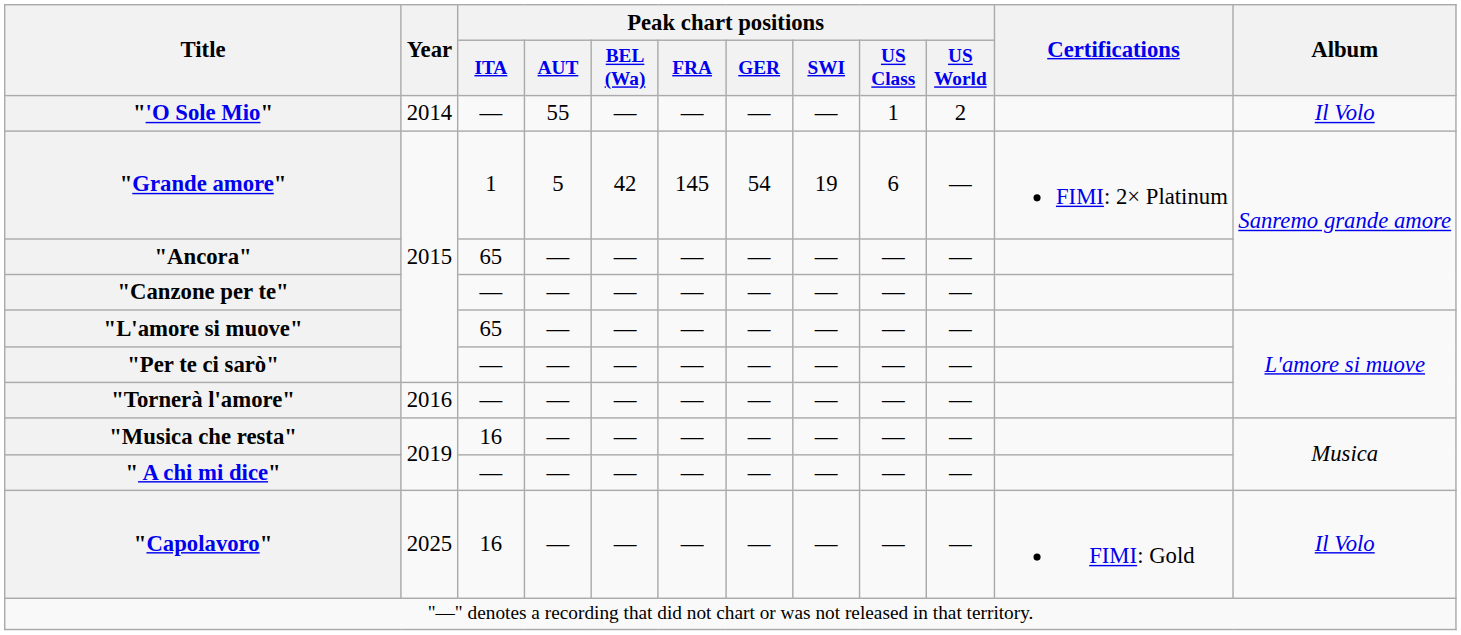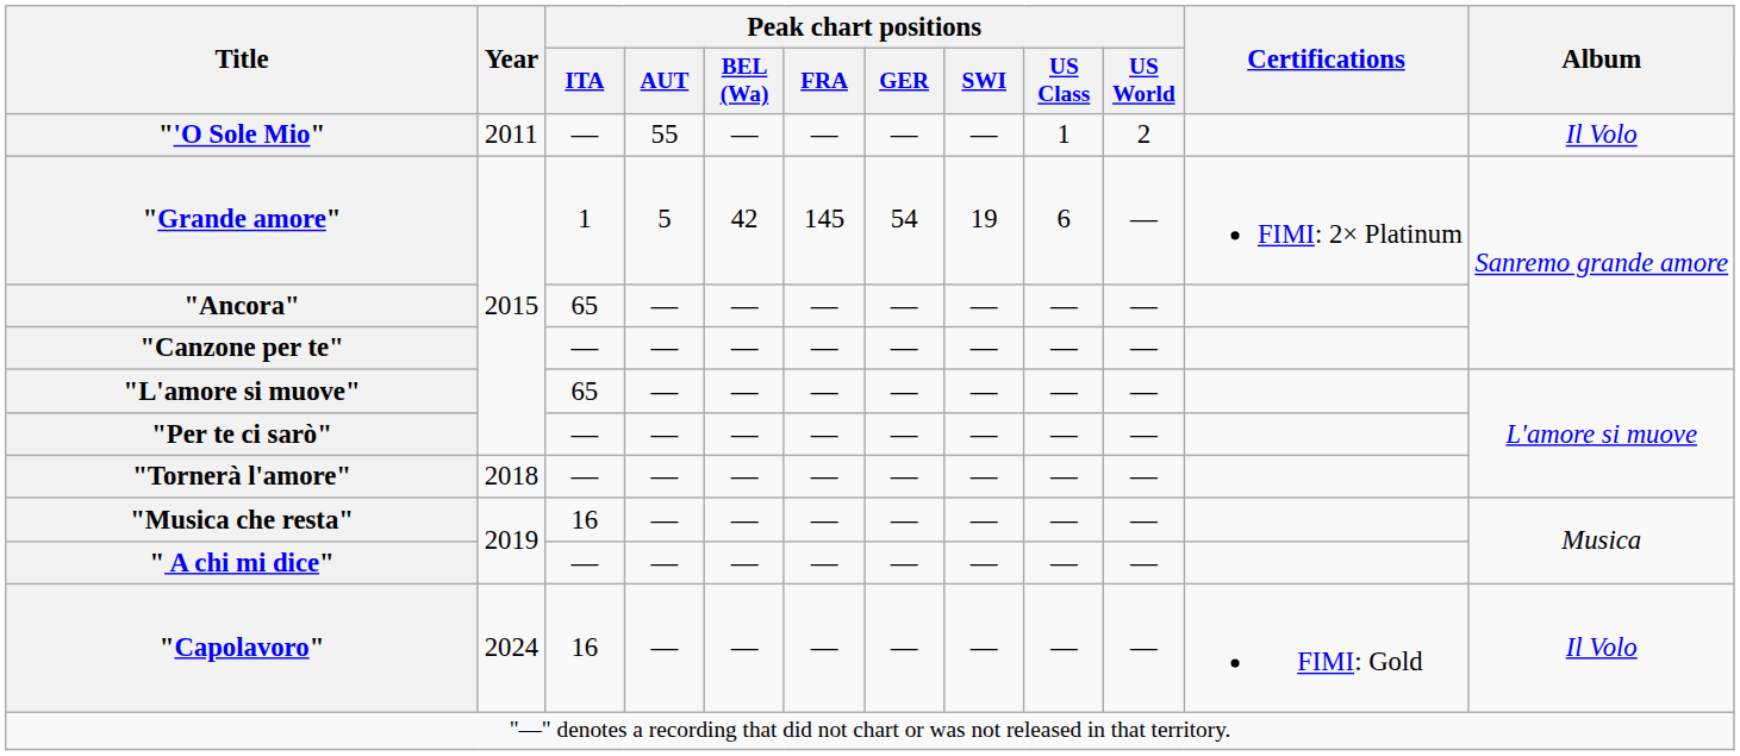 <table class="wikitable plainrowheaders" style="text-align:center;">
 <tr>
 <th scope="col" rowspan="2" style="width:17em;">Title</th>
 <th scope="col" rowspan="2" style="width:1em;">Year</th>
 <th scope="col" colspan="8">Peak chart positions</th>
 <th scope="col" rowspan="2"><a href='#'>Certifications</a></th>
 <th scope="col" rowspan="2">Album</th>
 </tr>
 <tr>
 <th scope="col" style="width:3em;font-size:85%;"><a href='#'>ITA</a><br></th>
 <th scope="col" style="width:3em;font-size:85%;"><a href='#'>AUT</a><br></th>
 <th scope="col" style="width:3em;font-size:85%;"><a href='#'>BEL<br>(Wa)</a><br></th>
 <th scope="col" style="width:3em;font-size:85%;"><a href='#'>FRA</a><br></th>
 <th scope="col" style="width:3em;font-size:85%;"><a href='#'>GER</a><br></th>
 <th scope="col" style="width:3em;font-size:85%;"><a href='#'>SWI</a><br></th>
 <th scope="col" style="width:3em;font-size:85%;"><a href='#'>US<br>Class</a><br></th>
 <th scope="col" style="width:3em;font-size:85%;"><a href='#'>US<br>World</a><br></th>
 </tr>
 <tr>
 <th scope="row">"<a href='#'>'O Sole Mio</a>"</th>
-<td>2014</td>
+<td>2011</td>
 <td>—</td>
 <td>55</td>
 <td>—</td>
 <td>—</td>
 <td>—</td>
 <td>—</td>
 <td>1</td>
 <td>2</td>
 <td></td>
 <td><em><a href='#'>Il Volo</a></em></td>
 </tr>
 <tr>
 <th scope="row">"<a href='#'>Grande amore</a>"</th>
 <td rowspan="5">2015</td>
 <td>1</td>
 <td>5</td>
 <td>42</td>
 <td>145</td>
 <td>54</td>
 <td>19</td>
 <td>6</td>
 <td>—</td>
 <td><br><ul><li><a href='#'>FIMI</a>: 2× Platinum</li></ul></td>
 <td rowspan="3"><em><a href='#'>Sanremo grande amore</a></em></td>
 </tr>
 <tr>
 <th scope="row">"Ancora"</th>
 <td>65</td>
 <td>—</td>
 <td>—</td>
 <td>—</td>
 <td>—</td>
 <td>—</td>
 <td>—</td>
 <td>—</td>
 <td></td>
 </tr>
 <tr>
 <th scope="row">"Canzone per te"</th>
 <td>—</td>
 <td>—</td>
 <td>—</td>
 <td>—</td>
 <td>—</td>
 <td>—</td>
 <td>—</td>
 <td>—</td>
 <td></td>
 </tr>
 <tr>
 <th scope="row">"L'amore si muove"</th>
 <td>65</td>
 <td>—</td>
 <td>—</td>
 <td>—</td>
 <td>—</td>
 <td>—</td>
 <td>—</td>
 <td>—</td>
 <td></td>
 <td rowspan="3"><em><a href='#'>L'amore si muove</a></em></td>
 </tr>
 <tr>
 <th scope="row">"Per te ci sarò"</th>
 <td>—</td>
 <td>—</td>
 <td>—</td>
 <td>—</td>
 <td>—</td>
 <td>—</td>
 <td>—</td>
 <td>—</td>
 <td></td>
 </tr>
 <tr>
 <th scope="row">"Tornerà l'amore"</th>
-<td>2016</td>
+<td>2018</td>
 <td>—</td>
 <td>—</td>
 <td>—</td>
 <td>—</td>
 <td>—</td>
 <td>—</td>
 <td>—</td>
 <td>—</td>
 <td></td>
 </tr>
 <tr>
 <th scope="row">"Musica che resta"</th>
 <td rowspan="2">2019</td>
 <td>16</td>
 <td>—</td>
 <td>—</td>
 <td>—</td>
 <td>—</td>
 <td>—</td>
 <td>—</td>
 <td>—</td>
 <td></td>
 <td rowspan="2"><em>Musica</em></td>
 </tr>
 <tr>
 <th scope="row">"<a href='#'> A chi mi dice</a>"</th>
 <td>—</td>
 <td>—</td>
 <td>—</td>
 <td>—</td>
 <td>—</td>
 <td>—</td>
 <td>—</td>
 <td>—</td>
 <td></td>
 </tr>
 <tr>
 <th scope="row">"<a href='#'>Capolavoro</a>"</th>
-<td>2025</td>
+<td>2024</td>
 <td>16</td>
 <td>—</td>
 <td>—</td>
 <td>—</td>
 <td>—</td>
 <td>—</td>
 <td>—</td>
 <td>—</td>
 <td><br><ul><li><a href='#'>FIMI</a>: Gold</li></ul></td>
 <td><em><a href='#'>Il Volo</a></em></td>
 </tr>
 <tr>
 <td colspan="20" style="font-size:85%">"—" denotes a recording that did not chart or was not released in that territory.</td>
 </tr>
 </table>
